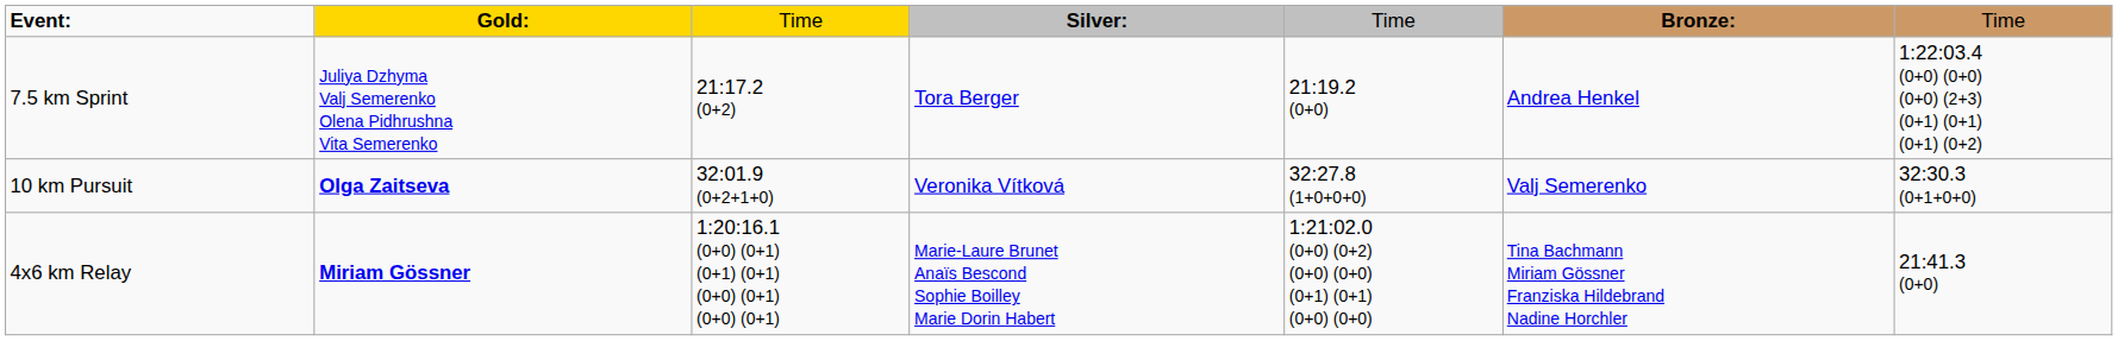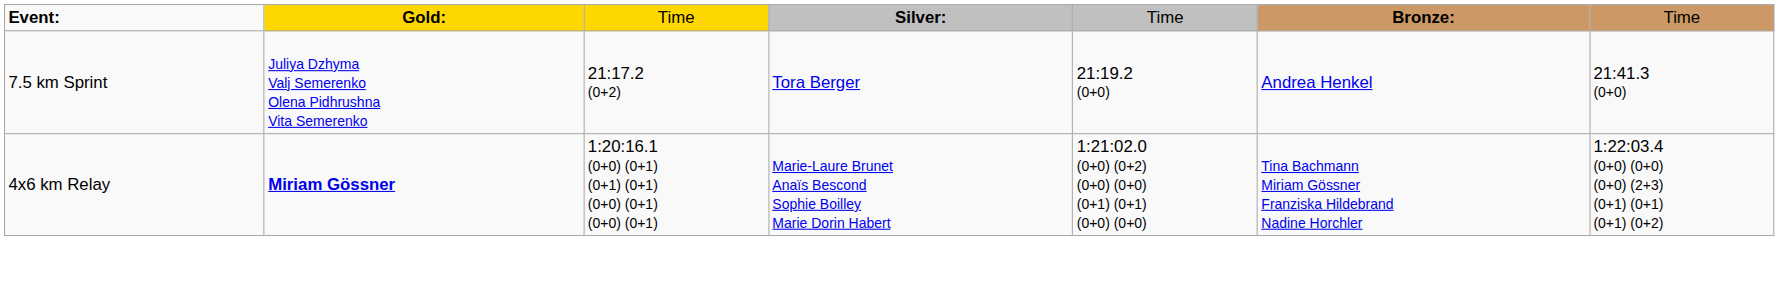 <table class="wikitable" width=85%>
 <tr>
 <td><strong>Event:</strong></td>
 <td style="text-align:center;background-color:gold;"><strong>Gold:</strong></td>
 <td style="text-align:center;background-color:gold;">Time</td>
 <td style="text-align:center;background-color:silver;"><strong>Silver:</strong></td>
 <td style="text-align:center;background-color:silver;">Time</td>
 <td style="text-align:center;background-color:#CC9966;"><strong>Bronze:</strong></td>
 <td style="text-align:center;background-color:#CC9966;">Time</td>
 </tr>
 <tr>
 <td>7.5 km Sprint<br></td>
 <td><strong></strong><br><small><a href='#'>Juliya Dzhyma</a><br><a href='#'>Valj Semerenko</a><br><a href='#'>Olena Pidhrushna</a><br><a href='#'>Vita Semerenko</a></small></td>
 <td>21:17.2<br><small>(0+2)</small></td>
 <td><a href='#'>Tora Berger</a><br><small></small></td>
 <td>21:19.2<br><small>(0+0)</small></td>
 <td><a href='#'>Andrea Henkel</a><br><small></small></td>
-<td>1:22:03.4<br><small>(0+0) (0+0)<br>(0+0) (2+3)<br>(0+1) (0+1)<br>(0+1) (0+2)</small></td>
-</tr>
-<tr>
-<td>10 km Pursuit<br></td>
-<td><strong><a href='#'>Olga Zaitseva</a></strong><br><small></small></td>
-<td>32:01.9<br><small>(0+2+1+0)</small></td>
-<td><a href='#'>Veronika Vítková</a><br><small></small></td>
-<td>32:27.8<br><small>(1+0+0+0)</small></td>
-<td><a href='#'>Valj Semerenko</a><br><small></small></td>
-<td>32:30.3<br><small>(0+1+0+0)</small></td>
+<td>21:41.3<br><small>(0+0)</small></td>
 </tr>
 <tr>
 <td>4x6 km Relay<br></td>
 <td><strong><a href='#'>Miriam Gössner</a></strong><br><small></small></td>
 <td>1:20:16.1<br><small>(0+0) (0+1)<br>(0+1) (0+1)<br>(0+0) (0+1)<br>(0+0) (0+1)</small></td>
 <td><br><small><a href='#'>Marie-Laure Brunet</a><br><a href='#'>Anaïs Bescond</a><br><a href='#'>Sophie Boilley</a><br><a href='#'>Marie Dorin Habert</a></small></td>
 <td>1:21:02.0<br><small>(0+0) (0+2)<br>(0+0) (0+0)<br>(0+1) (0+1)<br>(0+0) (0+0)</small></td>
 <td><br><small><a href='#'>Tina Bachmann</a><br><a href='#'>Miriam Gössner</a><br><a href='#'>Franziska Hildebrand</a><br><a href='#'>Nadine Horchler</a></small></td>
-<td>21:41.3<br><small>(0+0)</small></td>
+<td>1:22:03.4<br><small>(0+0) (0+0)<br>(0+0) (2+3)<br>(0+1) (0+1)<br>(0+1) (0+2)</small></td>
 </tr>
 </table>
